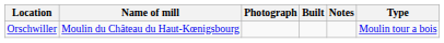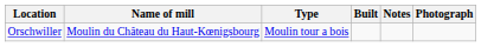 <table class="wikitable">
 <tr>
 <th>Location</th>
 <th>Name of mill</th>
-<th>Photograph</th>
+<th>Type</th>
 <th>Built</th>
 <th>Notes</th>
-<th>Type</th>
+<th>Photograph</th>
 </tr>
 <tr>
 <td><a href='#'>Orschwiller</a></td>
 <td><a href='#'>Moulin du Château du Haut-Kœnigsbourg</a></td>
+<td><a href='#'>Moulin tour a bois</a></td>
 <td></td>
 <td></td>
 <td></td>
-<td><a href='#'>Moulin tour a bois</a></td>
 </tr>
 </table>
